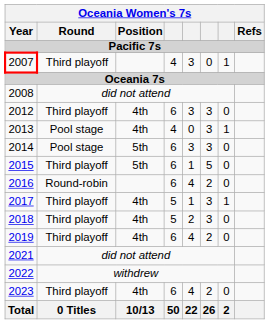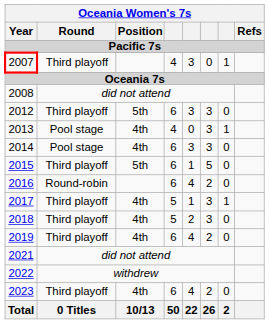 <table class="wikitable" style="text-align: center;">
 <tr>
 <th colspan=8><a href='#'>Oceania Women's 7s</a></th>
 </tr>
 <tr>
 <th>Year</th>
 <th style="width:6.5em;">Round</th>
 <th style="padding:2px;">Position</th>
 <th style="width:1em;"></th>
 <th style="width:1em;"></th>
 <th style="width:1em;"></th>
 <th style="width:1em;"></th>
 <th>Refs</th>
 </tr>
 <tr bgcolor=lightgrey>
 <td colspan=8 align=center style="line-height:9px;"><span><strong>Pacific 7s</strong></span></td>
 </tr>
 <tr>
 <td align=left style="border: 3px solid red"> 2007</td>
 <td>Third playoff</td>
 <td></td>
 <td>4</td>
 <td>3</td>
 <td>0</td>
 <td>1</td>
 <td align=center></td>
 </tr>
 <tr bgcolor=lightgrey>
 <td colspan=8 align=center style="line-height:9px;"><span><strong>Oceania 7s</strong></span></td>
 </tr>
 <tr>
 <td> 2008</td>
 <td colspan="6" rowspan=1><em>did not attend</em></td>
 <td align=center></td>
 </tr>
 <tr>
 <td> 2012</td>
 <td>Third playoff</td>
-<td>4th</td>
+<td>5th</td>
 <td>6</td>
 <td>3</td>
 <td>3</td>
 <td>0</td>
 <td align=center></td>
 </tr>
 <tr>
 <td> 2013</td>
 <td>Pool stage</td>
 <td>4th</td>
 <td>4</td>
 <td>0</td>
 <td>3</td>
 <td>1</td>
 <td align=center></td>
 </tr>
 <tr>
 <td> 2014</td>
 <td>Pool stage</td>
-<td>5th</td>
+<td>4th</td>
 <td>6</td>
 <td>3</td>
 <td>3</td>
 <td>0</td>
 <td align=center></td>
 </tr>
 <tr>
 <td> <a href='#'>2015</a></td>
 <td>Third playoff</td>
 <td>5th</td>
 <td>6</td>
 <td>1</td>
 <td>5</td>
 <td>0</td>
 <td align=center></td>
 </tr>
 <tr>
 <td> <a href='#'>2016</a></td>
 <td>Round-robin</td>
 <td></td>
 <td>6</td>
 <td>4</td>
 <td>2</td>
 <td>0</td>
 <td align=center></td>
 </tr>
 <tr>
 <td> <a href='#'>2017</a></td>
 <td>Third playoff</td>
 <td>4th</td>
 <td>5</td>
 <td>1</td>
 <td>3</td>
 <td>1</td>
 <td></td>
 </tr>
 <tr>
 <td> <a href='#'>2018</a></td>
 <td>Third playoff</td>
 <td>4th</td>
 <td>5</td>
 <td>2</td>
 <td>3</td>
 <td>0</td>
 <td></td>
 </tr>
 <tr>
 <td> <a href='#'>2019</a></td>
 <td>Third playoff</td>
 <td>4th</td>
 <td>6</td>
 <td>4</td>
 <td>2</td>
 <td>0</td>
 <td></td>
 </tr>
 <tr>
 <td> <a href='#'>2021</a></td>
 <td colspan="6" rowspan=1><em>did not attend</em></td>
 <td></td>
 </tr>
 <tr>
 <td> <a href='#'>2022</a></td>
 <td colspan="6" rowspan=1><em>withdrew</em></td>
 <td></td>
 </tr>
 <tr>
 <td> <a href='#'>2023</a></td>
 <td>Third playoff</td>
 <td>4th</td>
 <td>6</td>
 <td>4</td>
 <td>2</td>
 <td>0</td>
 <td></td>
 </tr>
 <tr>
 <th>Total</th>
 <th>0 Titles</th>
 <th>10/13</th>
 <th>50</th>
 <th>22</th>
 <th>26</th>
 <th>2</th>
 <th></th>
 </tr>
 </table>
